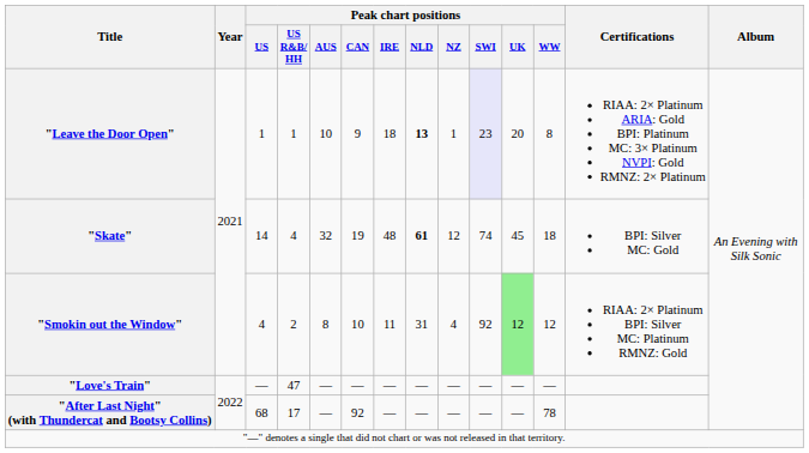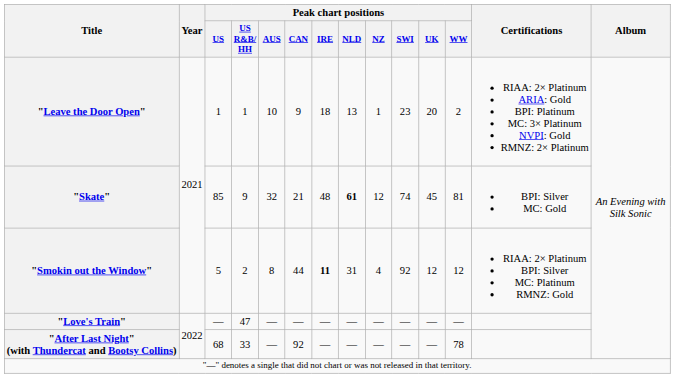 <table class="wikitable plainrowheaders" style="text-align:center;">
 <tr>
 <th scope="col" rowspan="2">Title</th>
 <th scope="col" rowspan="2">Year</th>
 <th scope="col" colspan="10">Peak chart positions</th>
 <th scope="col" rowspan="2">Certifications</th>
 <th scope="col" rowspan="2" style="width:7em;">Album</th>
 </tr>
 <tr>
 <th scope="col" style="width:2.5em;font-size:85%;"><a href='#'>US</a><br></th>
 <th scope="col" style="width:2.5em;font-size:85%;"><a href='#'>US<br>R&B/<br>HH</a><br></th>
 <th scope="col" style="width:2.5em;font-size:85%;"><a href='#'>AUS</a><br></th>
 <th scope="col" style="width:2.5em;font-size:85%;"><a href='#'>CAN</a><br></th>
 <th scope="col" style="width:2.5em;font-size:85%;"><a href='#'>IRE</a><br></th>
 <th scope="col" style="width:2.5em;font-size:85%;"><a href='#'>NLD</a><br></th>
 <th scope="col" style="width:2.5em;font-size:85%;"><a href='#'>NZ</a><br></th>
 <th scope="col" style="width:2.5em;font-size:85%;"><a href='#'>SWI</a><br></th>
 <th scope="col" style="width:2.5em;font-size:85%;"><a href='#'>UK</a><br></th>
 <th scope="col" style="width:2.5em;font-size:85%;"><a href='#'>WW</a><br></th>
 </tr>
 <tr>
 <th scope="row">"<a href='#'>Leave the Door Open</a>"</th>
 <td rowspan="3">2021</td>
 <td>1</td>
 <td>1</td>
 <td>10</td>
 <td>9</td>
 <td>18</td>
-<td><strong>13</strong></td>
+<td>13</td>
 <td>1</td>
-<td style="background: lavender;">23</td>
+<td>23</td>
 <td>20</td>
-<td>8</td>
+<td>2</td>
 <td><br><ul><li>RIAA: 2× Platinum</li><li><a href='#'>ARIA</a>: Gold</li><li>BPI: Platinum</li><li>MC: 3× Platinum</li><li><a href='#'>NVPI</a>: Gold</li><li>RMNZ: 2× Platinum</li></ul></td>
 <td rowspan="5"><em>An Evening with Silk Sonic</em></td>
 </tr>
 <tr>
 <th scope="row">"<a href='#'>Skate</a>"</th>
-<td>14</td>
-<td>4</td>
+<td>85</td>
+<td>9</td>
 <td>32</td>
-<td>19</td>
+<td>21</td>
 <td>48</td>
 <td><strong>61</strong></td>
 <td>12</td>
 <td>74</td>
 <td>45</td>
-<td>18</td>
+<td>81</td>
 <td><br><ul><li>BPI: Silver</li><li>MC: Gold</li></ul></td>
 </tr>
 <tr>
 <th scope="row">"<a href='#'>Smokin out the Window</a>"</th>
-<td>4</td>
+<td>5</td>
 <td>2</td>
 <td>8</td>
-<td>10</td>
-<td>11</td>
+<td>44</td>
+<td><strong>11</strong></td>
 <td>31</td>
 <td>4</td>
 <td>92</td>
-<td style="background: lightgreen;">12</td>
+<td>12</td>
 <td>12</td>
 <td><br><ul><li>RIAA: 2× Platinum</li><li>BPI: Silver</li><li>MC: Platinum</li><li>RMNZ: Gold</li></ul></td>
 </tr>
 <tr>
 <th scope="row">"<a href='#'>Love's Train</a>"</th>
 <td rowspan="2">2022</td>
 <td>—</td>
 <td>47</td>
 <td>—</td>
 <td>—</td>
 <td>—</td>
 <td>—</td>
 <td>—</td>
 <td>—</td>
 <td>—</td>
 <td>—</td>
 <td></td>
 </tr>
 <tr>
 <th scope="row">"<a href='#'>After Last Night</a>"<br><span>(with <a href='#'>Thundercat</a> and <a href='#'>Bootsy Collins</a>)</span></th>
 <td>68</td>
-<td>17</td>
+<td>33</td>
 <td>—</td>
 <td>92</td>
 <td>—</td>
 <td>—</td>
 <td>—</td>
 <td>—</td>
 <td>—</td>
 <td>78</td>
 <td></td>
 </tr>
 <tr>
 <td colspan="15" style="font-size:85%;">"—" denotes a single that did not chart or was not released in that territory.</td>
 </tr>
 </table>
